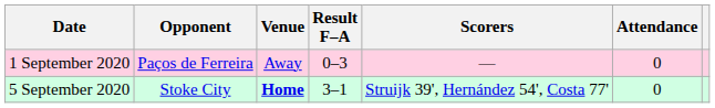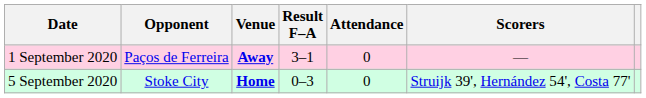 <table class="wikitable sortable" style="text-align:center">
 <tr>
 <th>Date</th>
 <th>Opponent</th>
 <th>Venue</th>
 <th>Result<br>F–A</th>
+<th>Attendance</th>
 <th class="unsortable">Scorers</th>
-<th>Attendance</th>
 <th class="unsortable"></th>
 </tr>
 <tr bgcolor="#ffd0e3">
 <td>1 September 2020</td>
 <td><a href='#'>Paços de Ferreira</a></td>
-<td><a href='#'>Away</a></td>
-<td>0–3</td>
+<td><strong><a href='#'>Away</a></strong></td>
+<td>3–1</td>
+<td>0</td>
 <td>—</td>
-<td>0</td>
 <td></td>
 </tr>
 <tr bgcolor="#d0ffe3">
 <td>5 September 2020</td>
 <td><a href='#'>Stoke City</a></td>
 <td><strong><a href='#'>Home</a></strong></td>
-<td>3–1</td>
+<td>0–3</td>
+<td>0</td>
 <td><a href='#'>Struijk</a> 39', <a href='#'>Hernández</a> 54', <a href='#'>Costa</a> 77'</td>
-<td>0</td>
 <td></td>
 </tr>
 </table>
